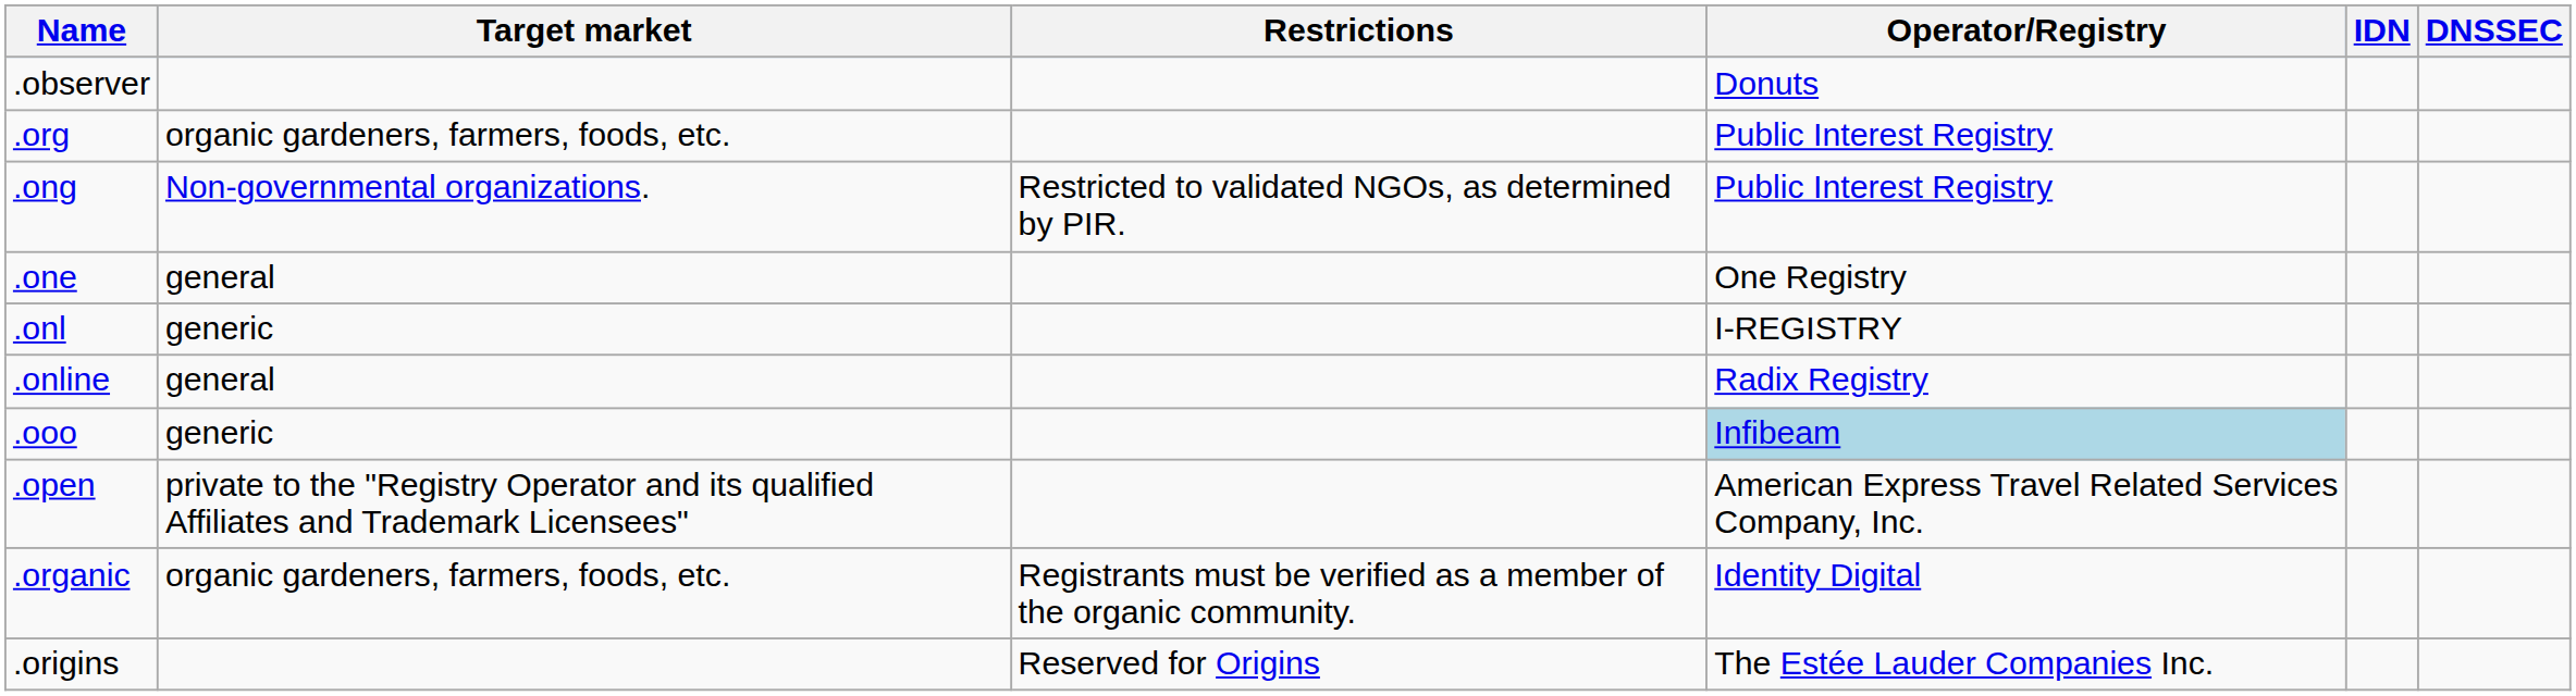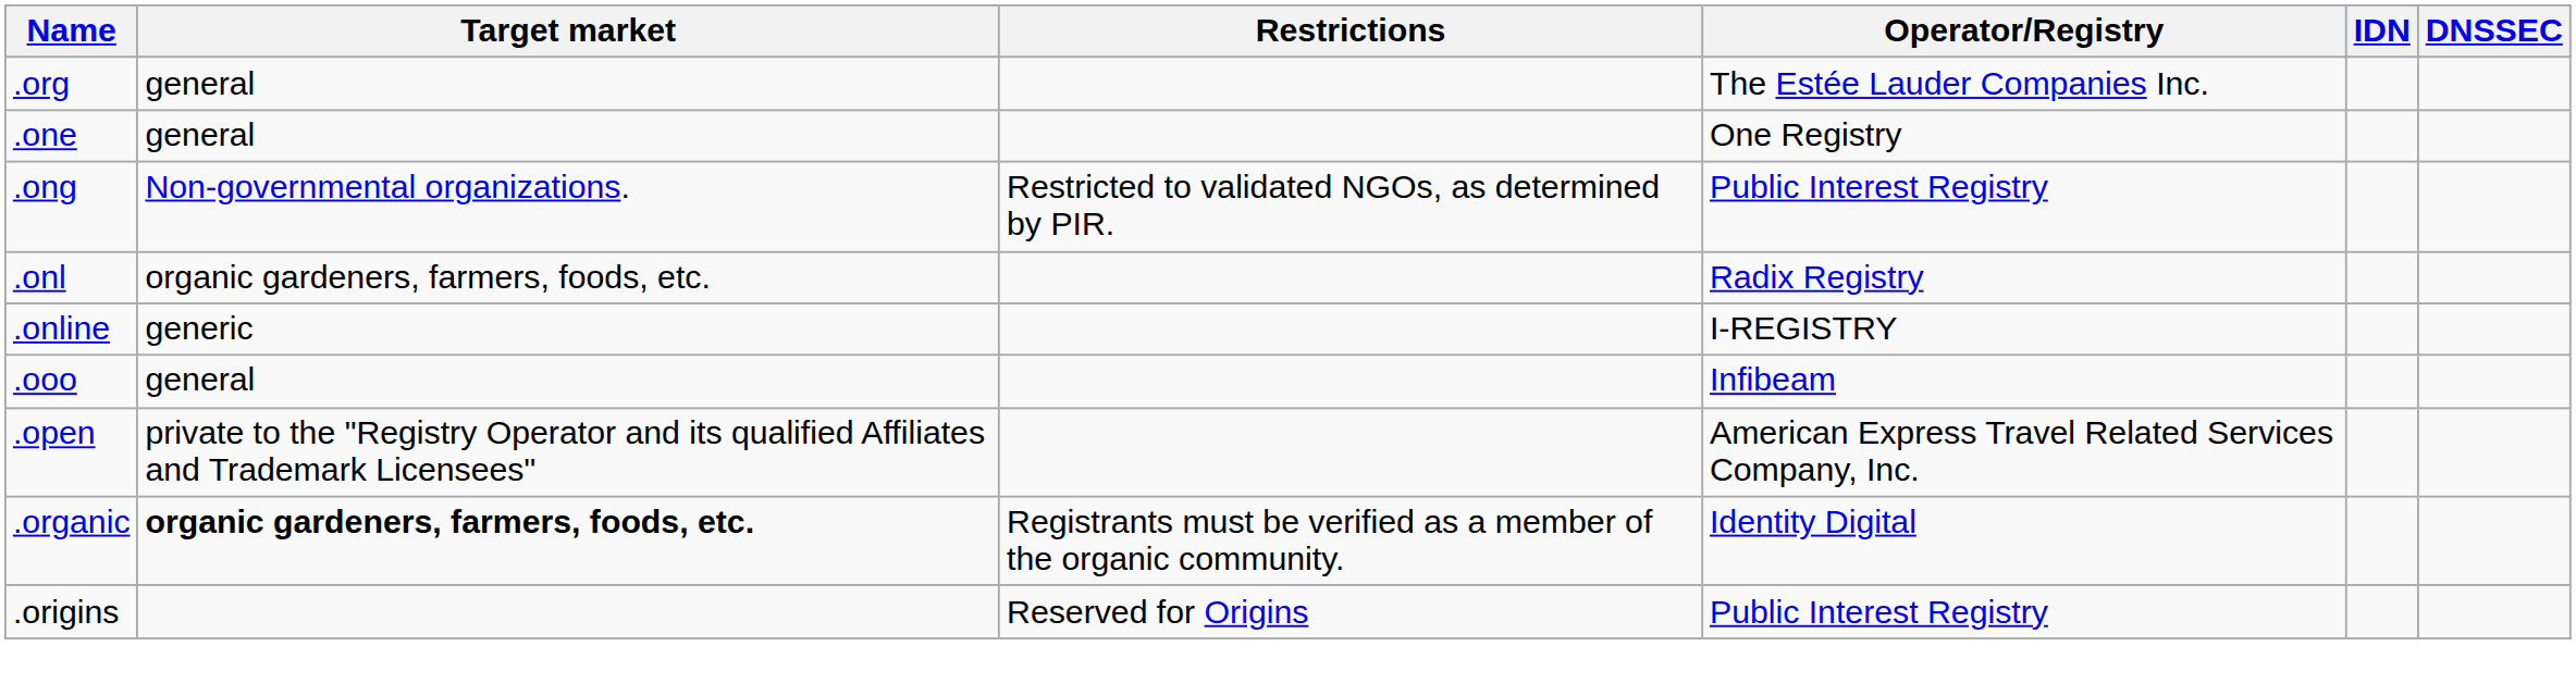 <table class="wikitable sortable">
 <tr style="background:#a0d0ff;">
 <th><a href='#'>Name</a></th>
 <th>Target market</th>
 <th class="unsortable">Restrictions</th>
 <th>Operator/Registry</th>
 <th><a href='#'>IDN</a></th>
 <th><a href='#'>DNSSEC</a></th>
 </tr>
-<tr valign=top>
-<td>.observer</td>
+<tr valign="top">
+<td><a href='#'>.org</a></td>
+<td>general</td>
 <td></td>
-<td></td>
-<td><a href='#'>Donuts</a></td>
+<td>The <a href='#'>Estée Lauder Companies</a> Inc.</td>
 <td></td>
 <td></td>
 </tr>
 <tr valign="top">
-<td><a href='#'>.org</a></td>
-<td>organic gardeners, farmers, foods, etc.</td>
+<td><a href='#'>.one</a></td>
+<td>general</td>
 <td></td>
-<td><a href='#'>Public Interest Registry</a></td>
+<td>One Registry</td>
 <td></td>
 <td></td>
 </tr>
 <tr valign="top">
 <td><a href='#'>.ong</a></td>
 <td><a href='#'>Non-governmental organizations</a>.</td>
 <td>Restricted to validated NGOs, as determined by PIR.</td>
 <td><a href='#'>Public Interest Registry</a></td>
 <td></td>
 <td></td>
 </tr>
 <tr valign="top">
-<td><a href='#'>.one</a></td>
-<td>general</td>
+<td><a href='#'>.onl</a></td>
+<td>organic gardeners, farmers, foods, etc.</td>
 <td></td>
-<td>One Registry</td>
+<td><a href='#'>Radix Registry</a></td>
 <td></td>
 <td></td>
 </tr>
 <tr valign="top">
-<td><a href='#'>.onl</a></td>
+<td><a href='#'>.online</a></td>
 <td>generic</td>
 <td></td>
 <td>I-REGISTRY</td>
 <td></td>
 <td></td>
 </tr>
 <tr valign="top">
-<td><a href='#'>.online</a></td>
+<td><a href='#'>.ooo</a></td>
 <td>general</td>
 <td></td>
-<td><a href='#'>Radix Registry</a></td>
-<td></td>
-<td></td>
-</tr>
-<tr valign="top">
-<td><a href='#'>.ooo</a></td>
-<td>generic</td>
-<td></td>
-<td style="background: lightblue;"><a href='#'>Infibeam</a></td>
+<td><a href='#'>Infibeam</a></td>
 <td></td>
 <td></td>
 </tr>
 <tr valign=top>
 <td><a href='#'>.open</a></td>
 <td>private to the "Registry Operator and its qualified Affiliates and Trademark Licensees"</td>
 <td></td>
 <td>American Express Travel Related Services Company, Inc.</td>
 <td></td>
 <td></td>
 </tr>
 <tr valign="top">
 <td><a href='#'>.organic</a></td>
-<td>organic gardeners, farmers, foods, etc.</td>
+<td><strong>organic gardeners, farmers, foods, etc.</strong></td>
 <td>Registrants must be verified as a member of the organic community.</td>
 <td><a href='#'>Identity Digital</a></td>
 <td></td>
 <td></td>
 </tr>
 <tr valign=top>
 <td>.origins</td>
 <td></td>
 <td>Reserved for <a href='#'>Origins</a></td>
-<td>The <a href='#'>Estée Lauder Companies</a> Inc.</td>
+<td><a href='#'>Public Interest Registry</a></td>
 <td></td>
 <td></td>
 </tr>
 </table>
